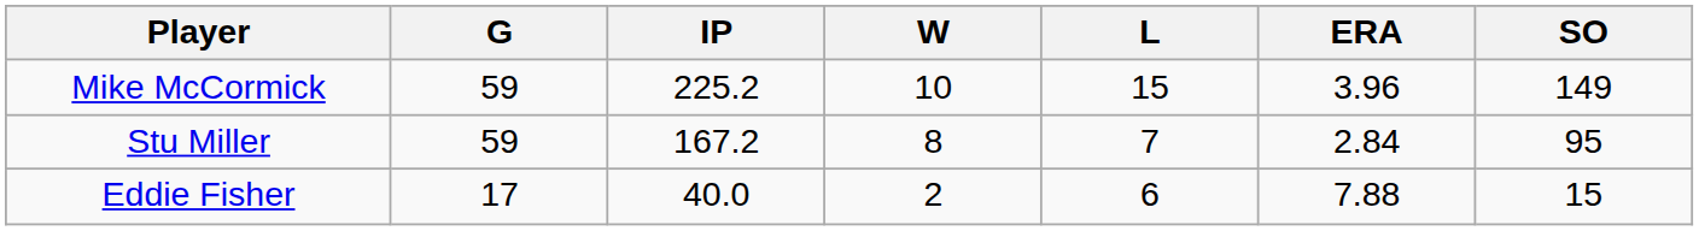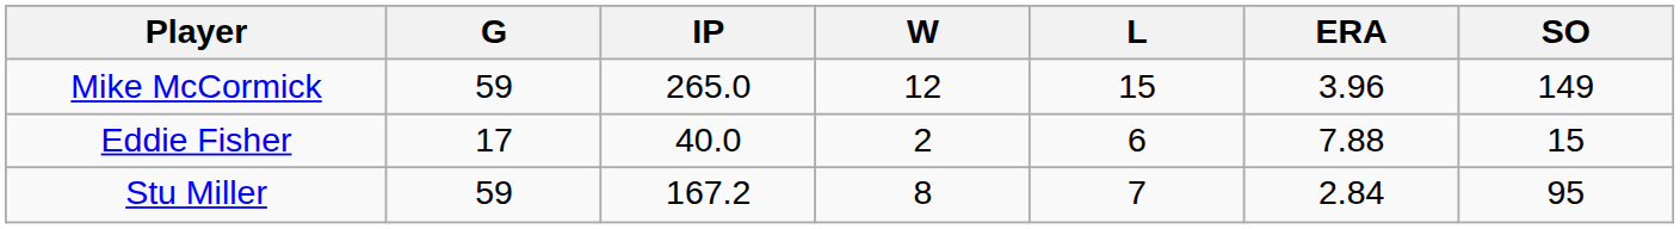 <table class="wikitable sortable">
 <tr>
 <th bgcolor="#DDDDFF" width="16%">Player</th>
 <th bgcolor="#DDDDFF" width="9%">G</th>
 <th bgcolor="#DDDDFF" width="9%">IP</th>
 <th bgcolor="#DDDDFF" width="9%">W</th>
 <th bgcolor="#DDDDFF" width="9%">L</th>
 <th bgcolor="#DDDDFF" width="9%">ERA</th>
 <th bgcolor="#DDDDFF" width="9%">SO</th>
 </tr>
 <tr align="center">
 <td><a href='#'>Mike McCormick</a></td>
 <td>59</td>
-<td>225.2</td>
-<td>10</td>
+<td>265.0</td>
+<td>12</td>
 <td>15</td>
 <td>3.96</td>
 <td>149</td>
+</tr>
+<tr align="center">
+<td><a href='#'>Eddie Fisher</a></td>
+<td>17</td>
+<td>40.0</td>
+<td>2</td>
+<td>6</td>
+<td>7.88</td>
+<td>15</td>
 </tr>
 <tr align="center">
 <td><a href='#'>Stu Miller</a></td>
 <td>59</td>
 <td>167.2</td>
 <td>8</td>
 <td>7</td>
 <td>2.84</td>
 <td>95</td>
 </tr>
-<tr align="center">
-<td><a href='#'>Eddie Fisher</a></td>
-<td>17</td>
-<td>40.0</td>
-<td>2</td>
-<td>6</td>
-<td>7.88</td>
-<td>15</td>
-</tr>
 </table>
